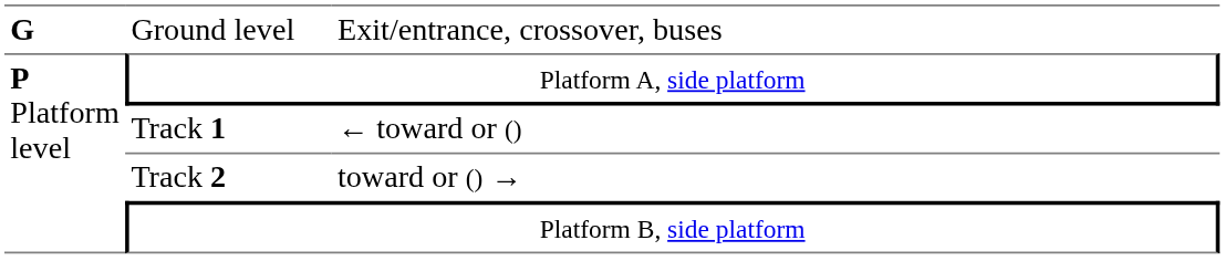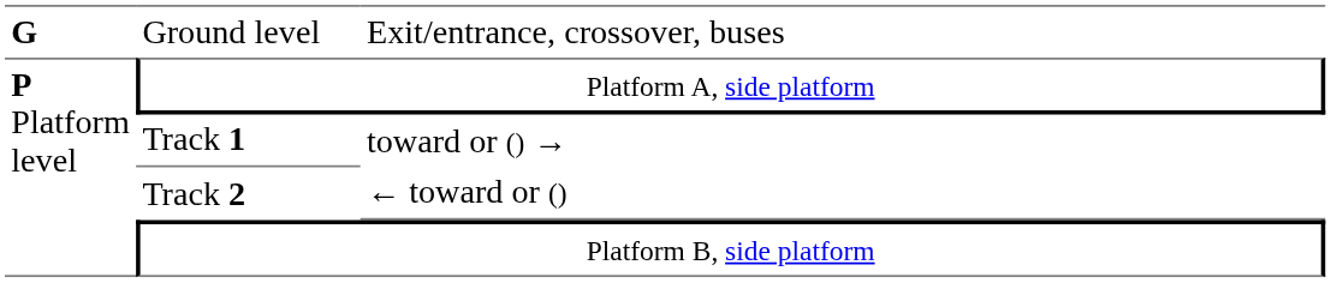 <table table border=0 cellspacing=0 cellpadding=3>
 <tr>
 <td style="border-top:solid 1px gray;" width=50><strong>G</strong></td>
 <td style="border-top:solid 1px gray;" width=100>Ground level</td>
 <td style="border-top:solid 1px gray;" width=450>Exit/entrance, crossover, buses</td>
 </tr>
 <tr>
 <td style="border-top:solid 1px gray;border-bottom:solid 1px gray;" rowspan=4 valign=top><strong>P</strong><br>Platform level</td>
 <td style="border-top:solid 1px gray;border-right:solid 2px black;border-left:solid 2px black;border-bottom:solid 2px black;text-align:center;" colspan=2><small>Platform A, <a href='#'>side platform</a></small> </td>
 </tr>
 <tr>
 <td style="border-bottom:solid 1px gray;">Track <strong>1</strong></td>
-<td style="border-bottom:solid 1px gray;">←  toward  or  <small>()</small></td>
+<td>  toward  or  <small>()</small> →</td>
 </tr>
 <tr>
 <td>Track <strong>2</strong></td>
-<td>  toward  or  <small>()</small> →</td>
+<td style="border-bottom:solid 1px gray;">←  toward  or  <small>()</small></td>
 </tr>
 <tr>
 <td style="border-bottom:solid 1px gray;border-top:solid 2px black;border-right:solid 2px black;border-left:solid 2px black;text-align:center;" colspan=2><small>Platform B, <a href='#'>side platform</a></small> </td>
 </tr>
 </table>
